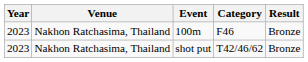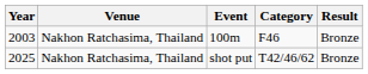 <table class="wikitable sortable">
 <tr>
 <th>Year</th>
 <th>Venue</th>
 <th>Event</th>
 <th>Category</th>
 <th>Result</th>
 </tr>
 <tr>
-<td>2023</td>
+<td>2003</td>
 <td>Nakhon Ratchasima, Thailand</td>
 <td>100m</td>
 <td>F46</td>
 <td>Bronze</td>
 </tr>
 <tr>
-<td>2023</td>
+<td>2025</td>
 <td>Nakhon Ratchasima, Thailand</td>
 <td>shot put</td>
 <td>T42/46/62</td>
 <td>Bronze</td>
 </tr>
 </table>
